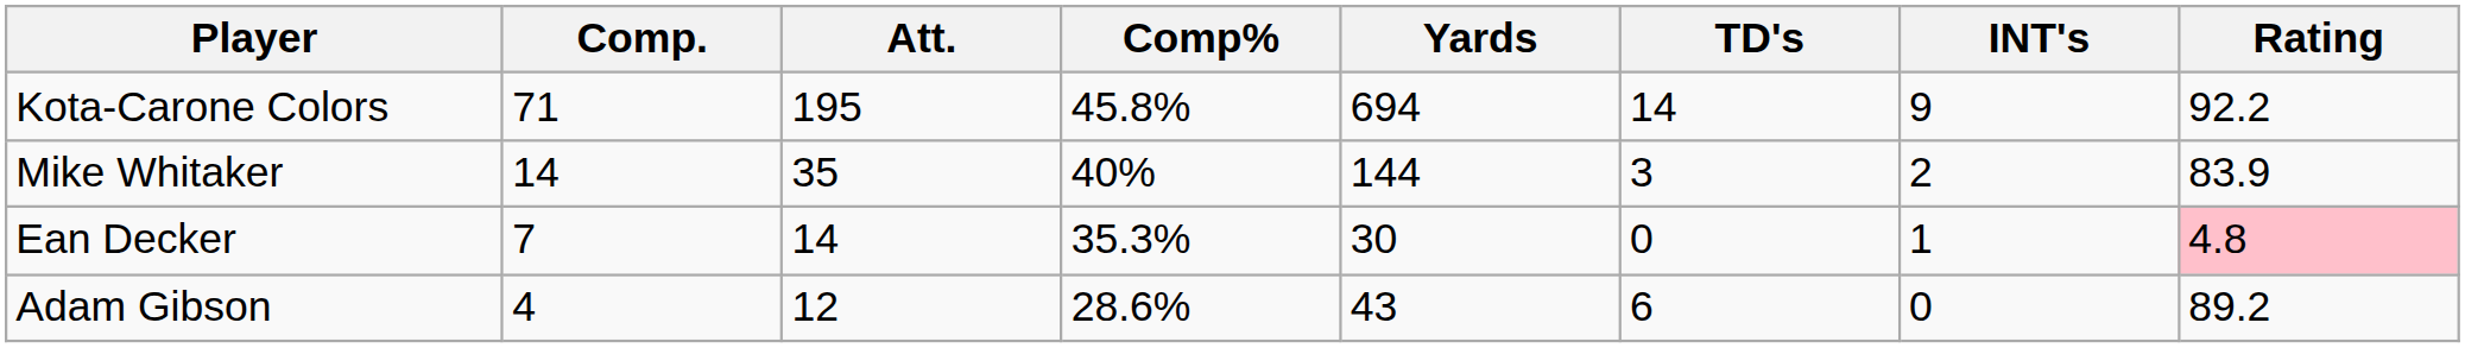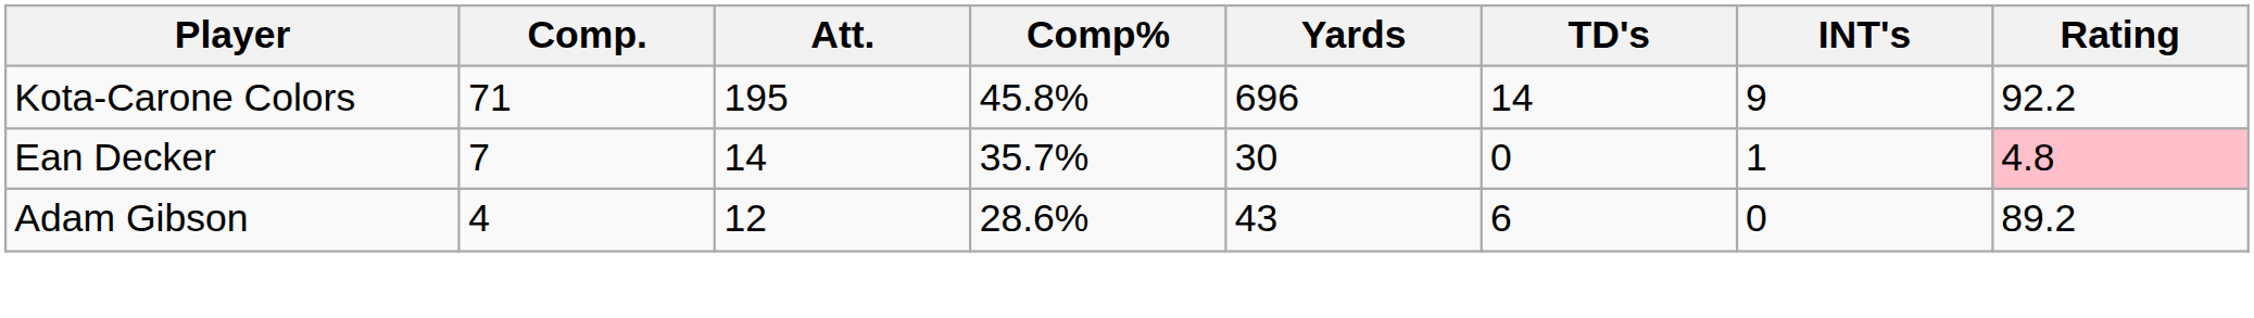 <table class="wikitable sortable">
 <tr>
 <th bgcolor="#DDDDFF" width="16%">Player</th>
 <th bgcolor="#DDDDFF" width="9%">Comp.</th>
 <th bgcolor="#DDDDFF" width="9%">Att.</th>
 <th bgcolor="#DDDDFF" width="9%">Comp%</th>
 <th bgcolor="#DDDDFF" width="9%">Yards</th>
 <th bgcolor="#DDDDFF" width="9%">TD's</th>
 <th bgcolor="#DDDDFF" width="9%">INT's</th>
 <th bgcolor="#DDDDFF" width="9%">Rating</th>
 </tr>
 <tr>
 <td>Kota-Carone Colors</td>
 <td>71</td>
 <td>195</td>
 <td>45.8%</td>
-<td>694</td>
+<td>696</td>
 <td>14</td>
 <td>9</td>
 <td>92.2</td>
 </tr>
 <tr>
-<td>Mike Whitaker</td>
-<td>14</td>
-<td>35</td>
-<td>40%</td>
-<td>144</td>
-<td>3</td>
-<td>2</td>
-<td>83.9</td>
-</tr>
-<tr>
 <td>Ean Decker</td>
 <td>7</td>
 <td>14</td>
-<td>35.3%</td>
+<td>35.7%</td>
 <td>30</td>
 <td>0</td>
 <td>1</td>
 <td style="background: pink;">4.8</td>
 </tr>
 <tr>
 <td>Adam Gibson</td>
 <td>4</td>
 <td>12</td>
 <td>28.6%</td>
 <td>43</td>
 <td>6</td>
 <td>0</td>
 <td>89.2</td>
 </tr>
 </table>
